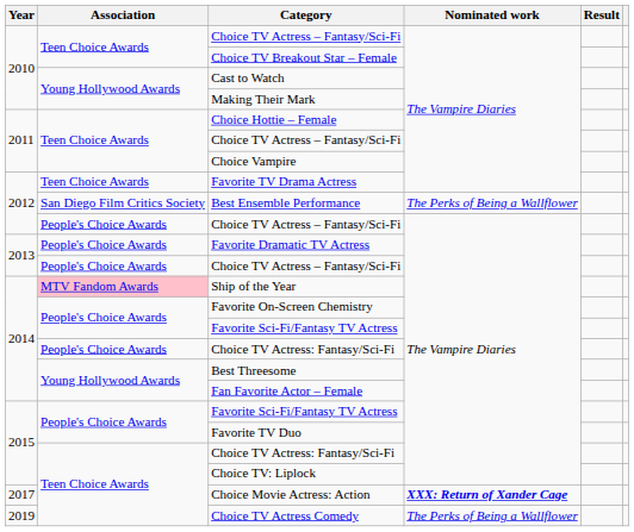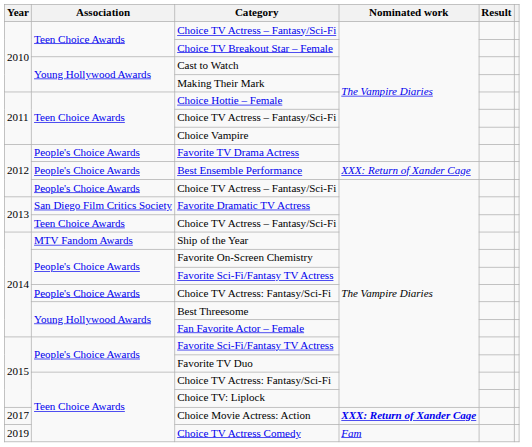 <table class="wikitable sortable">
 <tr>
 <th>Year</th>
 <th>Association</th>
 <th>Category</th>
 <th>Nominated work</th>
 <th>Result</th>
 <th class="unsortable"></th>
 </tr>
 <tr>
 <td rowspan="4">2010</td>
 <td rowspan="2"><a href='#'>Teen Choice Awards</a></td>
 <td><a href='#'>Choice TV Actress – Fantasy/Sci-Fi</a></td>
 <td rowspan="8"><em><a href='#'>The Vampire Diaries</a></em></td>
 <td></td>
 <td style="text-align:center"></td>
 </tr>
 <tr>
 <td><a href='#'>Choice TV Breakout Star – Female</a></td>
 <td></td>
 <td style="text-align:center"></td>
 </tr>
 <tr>
 <td rowspan="2"><a href='#'>Young Hollywood Awards</a></td>
 <td>Cast to Watch </td>
 <td></td>
 <td style="text-align:center"></td>
 </tr>
 <tr>
 <td>Making Their Mark</td>
 <td></td>
 <td style="text-align:center"></td>
 </tr>
 <tr>
 <td rowspan="3">2011</td>
 <td rowspan="3"><a href='#'>Teen Choice Awards</a></td>
 <td><a href='#'>Choice Hottie – Female</a></td>
 <td></td>
 <td style="text-align:center"></td>
 </tr>
 <tr>
 <td>Choice TV Actress – Fantasy/Sci-Fi</td>
 <td></td>
 <td style="text-align:center"></td>
 </tr>
 <tr>
 <td>Choice Vampire</td>
 <td></td>
 <td style="text-align:center"></td>
 </tr>
 <tr>
 <td rowspan="3">2012</td>
-<td><a href='#'>Teen Choice Awards</a></td>
+<td><a href='#'>People's Choice Awards</a></td>
 <td><a href='#'>Favorite TV Drama Actress</a></td>
 <td></td>
 <td style="text-align:center"></td>
 </tr>
 <tr>
-<td><a href='#'>San Diego Film Critics Society</a></td>
+<td><a href='#'>People's Choice Awards</a></td>
 <td><a href='#'>Best Ensemble Performance</a></td>
-<td><em><a href='#'>The Perks of Being a Wallflower</a></em></td>
+<td><em><a href='#'>XXX: Return of Xander Cage</a></em></td>
 <td></td>
 <td style="text-align:center"></td>
 </tr>
 <tr>
 <td><a href='#'>People's Choice Awards</a></td>
 <td>Choice TV Actress – Fantasy/Sci-Fi</td>
 <td rowspan="13"><em>The Vampire Diaries</em></td>
 <td></td>
 <td style="text-align:center"></td>
 </tr>
 <tr>
 <td rowspan="2">2013</td>
-<td><a href='#'>People's Choice Awards</a></td>
+<td><a href='#'>San Diego Film Critics Society</a></td>
 <td><a href='#'>Favorite Dramatic TV Actress</a></td>
 <td></td>
 <td style="text-align:center"></td>
 </tr>
 <tr>
-<td><a href='#'>People's Choice Awards</a></td>
+<td><a href='#'>Teen Choice Awards</a></td>
 <td>Choice TV Actress – Fantasy/Sci-Fi</td>
 <td></td>
 <td style="text-align:center"></td>
 </tr>
 <tr>
 <td rowspan="6">2014</td>
-<td style="background: pink;"><a href='#'>MTV Fandom Awards</a></td>
+<td><a href='#'>MTV Fandom Awards</a></td>
 <td>Ship of the Year </td>
 <td></td>
 <td style="text-align: center;"></td>
 </tr>
 <tr>
 <td rowspan="2"><a href='#'>People's Choice Awards</a></td>
 <td>Favorite On-Screen Chemistry </td>
 <td></td>
 <td style="text-align:center"></td>
 </tr>
 <tr>
 <td><a href='#'>Favorite Sci-Fi/Fantasy TV Actress</a></td>
 <td></td>
 <td style="text-align:center"></td>
 </tr>
 <tr>
 <td><a href='#'>People's Choice Awards</a></td>
 <td>Choice TV Actress: Fantasy/Sci-Fi</td>
 <td></td>
 <td style="text-align:center"></td>
 </tr>
 <tr>
 <td rowspan="2"><a href='#'>Young Hollywood Awards</a></td>
 <td>Best Threesome </td>
 <td></td>
 <td style="text-align:center"></td>
 </tr>
 <tr>
 <td><a href='#'>Fan Favorite Actor – Female</a></td>
 <td></td>
 <td style="text-align:center"></td>
 </tr>
 <tr>
 <td rowspan="4">2015</td>
 <td rowspan="2"><a href='#'>People's Choice Awards</a></td>
 <td><a href='#'>Favorite Sci-Fi/Fantasy TV Actress</a></td>
 <td></td>
 <td style="text-align:center"></td>
 </tr>
 <tr>
 <td>Favorite TV Duo </td>
 <td></td>
 <td style="text-align:center"></td>
 </tr>
 <tr>
 <td rowspan="4"><a href='#'>Teen Choice Awards</a></td>
 <td>Choice TV Actress: Fantasy/Sci-Fi</td>
 <td></td>
 <td style="text-align:center"></td>
 </tr>
 <tr>
 <td>Choice TV: Liplock </td>
 <td></td>
 <td style="text-align:center"></td>
 </tr>
 <tr>
 <td>2017</td>
 <td>Choice Movie Actress: Action</td>
 <td><strong><em><a href='#'>XXX: Return of Xander Cage</a></em></strong></td>
 <td></td>
 <td style="text-align:center"></td>
 </tr>
 <tr>
 <td>2019</td>
 <td><a href='#'>Choice TV Actress Comedy</a></td>
-<td><em><a href='#'>The Perks of Being a Wallflower</a></em></td>
+<td><em><a href='#'>Fam</a></em></td>
 <td></td>
 <td style="text-align:center;"></td>
 </tr>
 </table>
